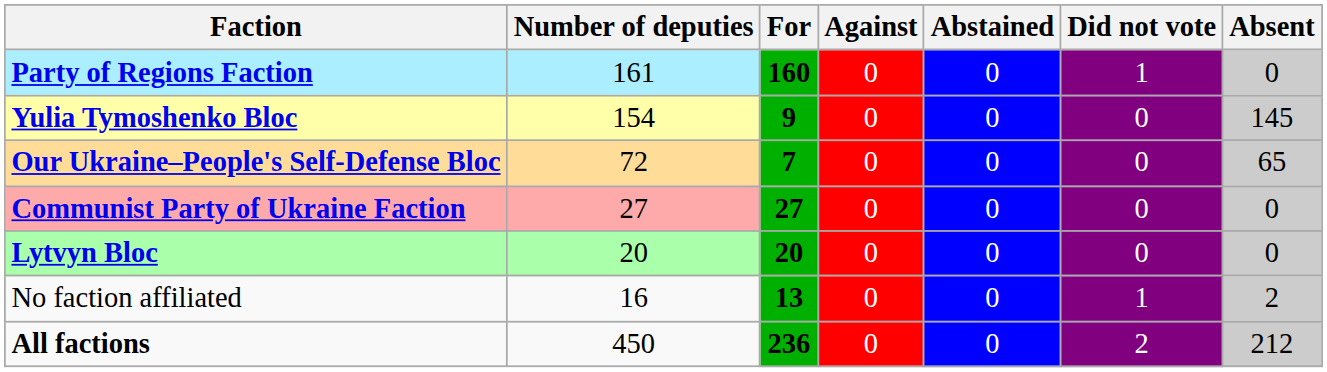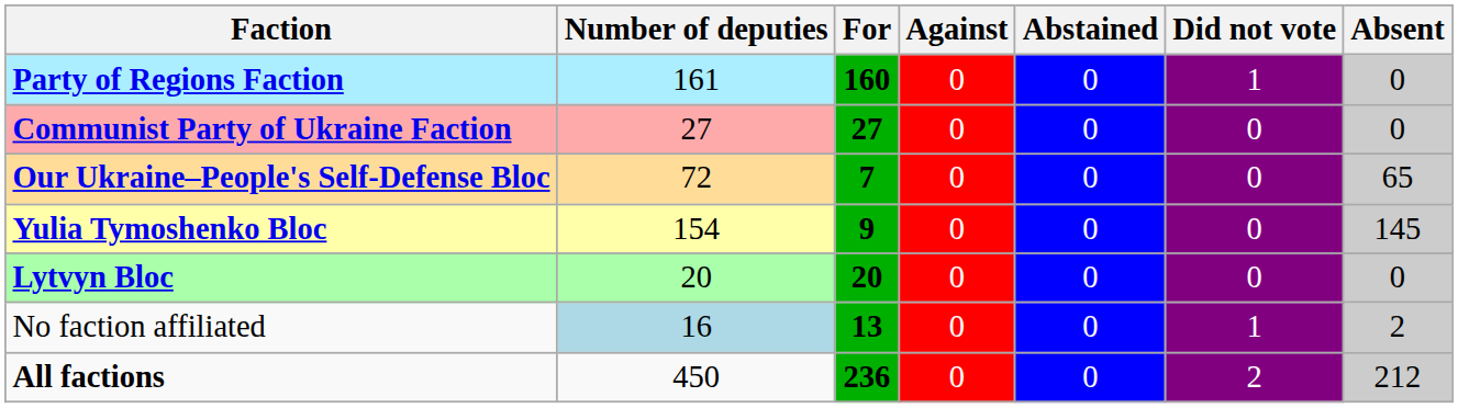 <table align="center" class="wikitable">
 <tr>
 <th>Faction</th>
 <th>Number of deputies</th>
 <th><strong>For</strong></th>
 <th>Against</th>
 <th>Abstained</th>
 <th>Did not vote</th>
 <th>Absent</th>
 </tr>
 <tr ---->
 <td bgcolor=#AAEEFF><strong><a href='#'>Party of Regions Faction</a></strong></td>
 <td align=center bgcolor=#AAEEFF>161</td>
 <td align=center bgcolor=#00B000><strong>160</strong></td>
 <td align=center bgcolor=red style="color:white;">0</td>
 <td align=center bgcolor=blue style="color:white;">0</td>
 <td align=center bgcolor=purple style="color:white;">1</td>
 <td align=center bgcolor=#cccccc>0</td>
 </tr>
 <tr ---->
-<td bgcolor=#FFFFAA><strong><a href='#'>Yulia Tymoshenko Bloc</a></strong></td>
-<td align=center bgcolor=#FFFFAA>154</td>
-<td align=center bgcolor=#00B000><strong>9</strong></td>
+<td bgcolor=#FFAAAA><strong><a href='#'>Communist Party of Ukraine Faction</a></strong></td>
+<td align=center bgcolor=#FFAAAA>27</td>
+<td align=center bgcolor=#00B000><strong>27</strong></td>
 <td align=center bgcolor=red style="color:white;">0</td>
 <td align=center bgcolor=blue style="color:white;">0</td>
 <td align=center bgcolor=purple style="color:white;">0</td>
-<td align=center bgcolor=#cccccc>145</td>
+<td align=center bgcolor=#cccccc>0</td>
 </tr>
 <tr ---->
 <td bgcolor=#FFDD99><strong><a href='#'>Our Ukraine–People's Self-Defense Bloc</a></strong></td>
 <td align=center bgcolor=#FFDD99>72</td>
 <td align=center bgcolor=#00B000><strong>7</strong></td>
 <td align=center bgcolor=red style="color:white;">0</td>
 <td align=center bgcolor=blue style="color:white;">0</td>
 <td align=center bgcolor=purple style="color:white;">0</td>
 <td align=center bgcolor=#cccccc>65</td>
 </tr>
 <tr ---->
-<td bgcolor=#FFAAAA><strong><a href='#'>Communist Party of Ukraine Faction</a></strong></td>
-<td align=center bgcolor=#FFAAAA>27</td>
-<td align=center bgcolor=#00B000><strong>27</strong></td>
+<td bgcolor=#FFFFAA><strong><a href='#'>Yulia Tymoshenko Bloc</a></strong></td>
+<td align=center bgcolor=#FFFFAA>154</td>
+<td align=center bgcolor=#00B000><strong>9</strong></td>
 <td align=center bgcolor=red style="color:white;">0</td>
 <td align=center bgcolor=blue style="color:white;">0</td>
 <td align=center bgcolor=purple style="color:white;">0</td>
-<td align=center bgcolor=#cccccc>0</td>
+<td align=center bgcolor=#cccccc>145</td>
 </tr>
 <tr ---->
 <td bgcolor=#AAFFAA><strong><a href='#'>Lytvyn Bloc</a></strong></td>
 <td align=center bgcolor=#AAFFAA>20</td>
 <td align=center bgcolor=#00B000><strong>20</strong></td>
 <td align=center bgcolor=red style="color:white;">0</td>
 <td align=center bgcolor=blue style="color:white;">0</td>
 <td align=center bgcolor=purple style="color:white;">0</td>
 <td align=center bgcolor=#cccccc>0</td>
 </tr>
 <tr ---->
 <td>No faction affiliated</td>
-<td align=center>16</td>
+<td align=center style="background: lightblue;">16</td>
 <td align=center bgcolor=#00B000><strong>13</strong></td>
 <td align=center bgcolor=red style="color:white;">0</td>
 <td align=center bgcolor=blue style="color:white;">0</td>
 <td align=center bgcolor=purple style="color:white;">1</td>
 <td align=center bgcolor=#cccccc>2</td>
 </tr>
 <tr ---->
 <td><strong>All factions</strong></td>
 <td align=center>450</td>
 <td align=center bgcolor=#00B000><strong>236</strong></td>
 <td align=center bgcolor=red style="color:white;">0</td>
 <td align=center bgcolor=blue style="color:white;">0</td>
 <td align=center bgcolor=purple style="color:white;">2</td>
 <td align=center bgcolor=#cccccc>212</td>
 </tr>
 </table>
